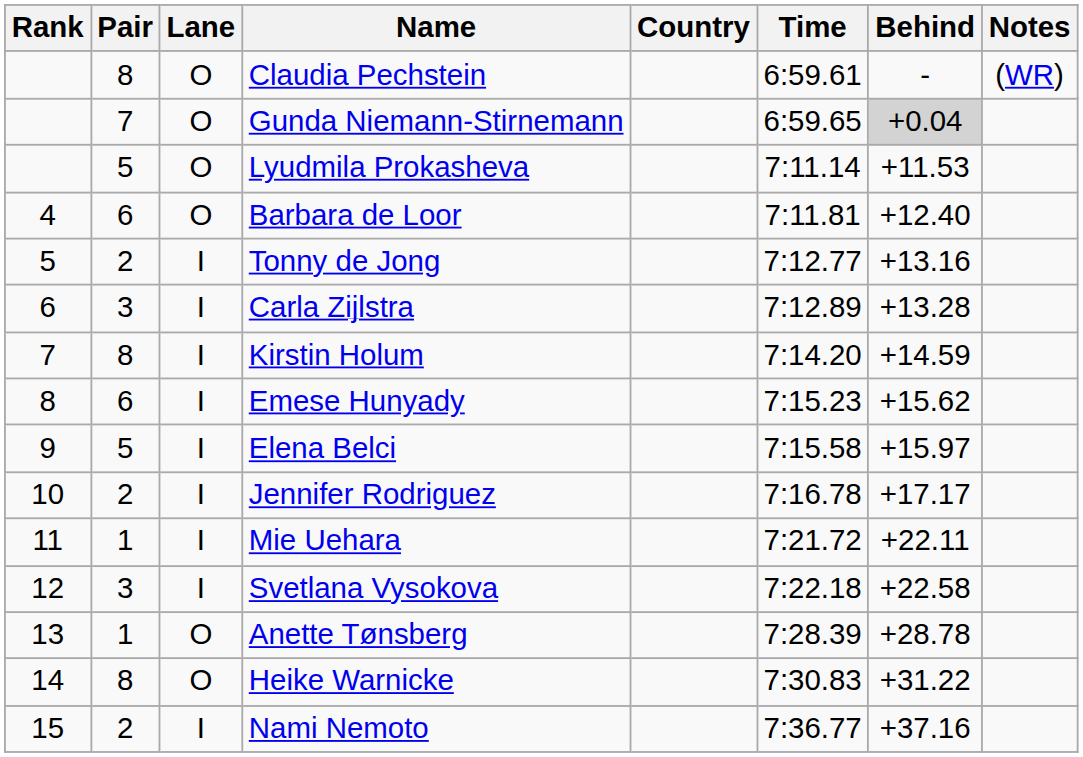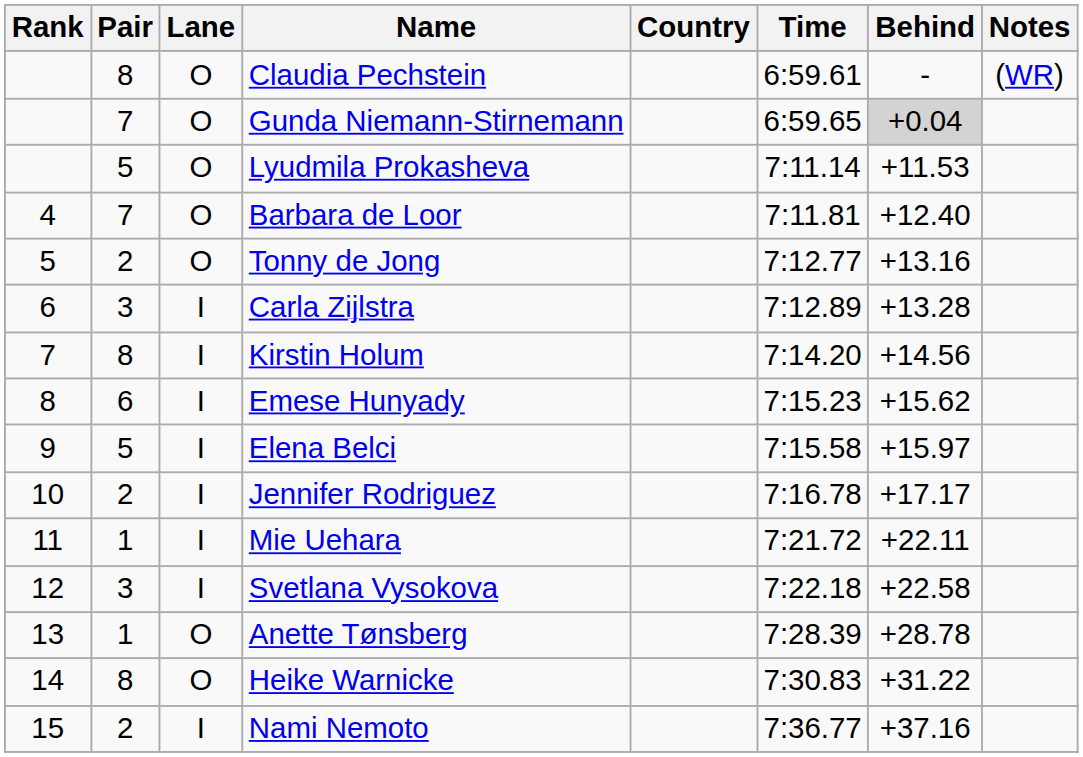 <table class="wikitable sortable" style="text-align:center">
 <tr>
 <th>Rank</th>
 <th>Pair</th>
 <th>Lane</th>
 <th>Name</th>
 <th>Country</th>
 <th>Time</th>
 <th>Behind</th>
 <th>Notes</th>
 </tr>
 <tr>
 <td></td>
 <td>8</td>
 <td>O</td>
 <td align=left><a href='#'>Claudia Pechstein</a></td>
 <td align=left></td>
 <td>6:59.61</td>
 <td>-</td>
 <td>(<a href='#'>WR</a>)</td>
 </tr>
 <tr>
 <td></td>
 <td>7</td>
 <td>O</td>
 <td align=left><a href='#'>Gunda Niemann-Stirnemann</a></td>
 <td align=left></td>
 <td>6:59.65</td>
 <td style="background: lightgrey;">+0.04</td>
 <td></td>
 </tr>
 <tr>
 <td></td>
 <td>5</td>
 <td>O</td>
 <td align=left><a href='#'>Lyudmila Prokasheva</a></td>
 <td align=left></td>
 <td>7:11.14</td>
 <td>+11.53</td>
 <td></td>
 </tr>
 <tr>
 <td>4</td>
-<td>6</td>
+<td>7</td>
 <td>O</td>
 <td align=left><a href='#'>Barbara de Loor</a></td>
 <td align=left></td>
 <td>7:11.81</td>
 <td>+12.40</td>
 <td></td>
 </tr>
 <tr>
 <td>5</td>
 <td>2</td>
-<td>I</td>
+<td>O</td>
 <td align=left><a href='#'>Tonny de Jong</a></td>
 <td align=left></td>
 <td>7:12.77</td>
 <td>+13.16</td>
 <td></td>
 </tr>
 <tr>
 <td>6</td>
 <td>3</td>
 <td>I</td>
 <td align=left><a href='#'>Carla Zijlstra</a></td>
 <td align=left></td>
 <td>7:12.89</td>
 <td>+13.28</td>
 <td></td>
 </tr>
 <tr>
 <td>7</td>
 <td>8</td>
 <td>I</td>
 <td align=left><a href='#'>Kirstin Holum</a></td>
 <td align=left></td>
 <td>7:14.20</td>
-<td>+14.59</td>
+<td>+14.56</td>
 <td></td>
 </tr>
 <tr>
 <td>8</td>
 <td>6</td>
 <td>I</td>
 <td align=left><a href='#'>Emese Hunyady</a></td>
 <td align=left></td>
 <td>7:15.23</td>
 <td>+15.62</td>
 <td></td>
 </tr>
 <tr>
 <td>9</td>
 <td>5</td>
 <td>I</td>
 <td align=left><a href='#'>Elena Belci</a></td>
 <td align=left></td>
 <td>7:15.58</td>
 <td>+15.97</td>
 <td></td>
 </tr>
 <tr>
 <td>10</td>
 <td>2</td>
 <td>I</td>
 <td align=left><a href='#'>Jennifer Rodriguez</a></td>
 <td align=left></td>
 <td>7:16.78</td>
 <td>+17.17</td>
 <td></td>
 </tr>
 <tr>
 <td>11</td>
 <td>1</td>
 <td>I</td>
 <td align=left><a href='#'>Mie Uehara</a></td>
 <td align=left></td>
 <td>7:21.72</td>
 <td>+22.11</td>
 <td></td>
 </tr>
 <tr>
 <td>12</td>
 <td>3</td>
 <td>I</td>
 <td align=left><a href='#'>Svetlana Vysokova</a></td>
 <td align=left></td>
 <td>7:22.18</td>
 <td>+22.58</td>
 <td></td>
 </tr>
 <tr>
 <td>13</td>
 <td>1</td>
 <td>O</td>
 <td align=left><a href='#'>Anette Tønsberg</a></td>
 <td align=left></td>
 <td>7:28.39</td>
 <td>+28.78</td>
 <td></td>
 </tr>
 <tr>
 <td>14</td>
 <td>8</td>
 <td>O</td>
 <td align=left><a href='#'>Heike Warnicke</a></td>
 <td align=left></td>
 <td>7:30.83</td>
 <td>+31.22</td>
 <td></td>
 </tr>
 <tr>
 <td>15</td>
 <td>2</td>
 <td>I</td>
 <td align=left><a href='#'>Nami Nemoto</a></td>
 <td align=left></td>
 <td>7:36.77</td>
 <td>+37.16</td>
 <td></td>
 </tr>
 </table>
